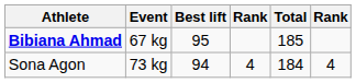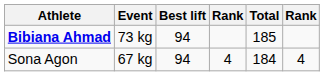 <table class=wikitable style="font-size:90%">
 <tr style="font-size:90%">
 <th>Athlete</th>
 <th>Event</th>
 <th>Best lift</th>
 <th>Rank</th>
 <th>Total</th>
 <th>Rank</th>
 </tr>
 <tr align=center>
 <td align=left><strong><a href='#'>Bibiana Ahmad </a></strong></td>
-<td align=left>67 kg</td>
-<td>95</td>
+<td align=left>73 kg</td>
+<td>94</td>
 <td></td>
 <td>185</td>
 <td></td>
 </tr>
 <tr align=center>
 <td align=left>Sona Agon</td>
-<td align=left>73 kg</td>
+<td align=left>67 kg</td>
 <td>94</td>
 <td>4</td>
 <td>184</td>
 <td>4</td>
 </tr>
 </table>
